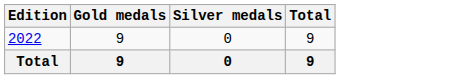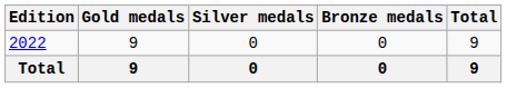 <table class="wikitable">
 <tr>
 <th>Edition</th>
 <th>Gold medals</th>
 <th>Silver medals</th>
+<th>Bronze medals</th>
 <th>Total</th>
 </tr>
 <tr>
 <td><a href='#'>2022</a></td>
 <td style="text-align:center;">9</td>
+<td style="text-align:center;">0</td>
 <td style="text-align:center;">0</td>
 <td style="text-align:center;">9</td>
 </tr>
 <tr>
 <th>Total</th>
 <th style="text-align:center;">9</th>
 <th style="text-align:center;">0</th>
+<th style="text-align:center;">0</th>
 <th style="text-align:center;">9</th>
 </tr>
 </table>
